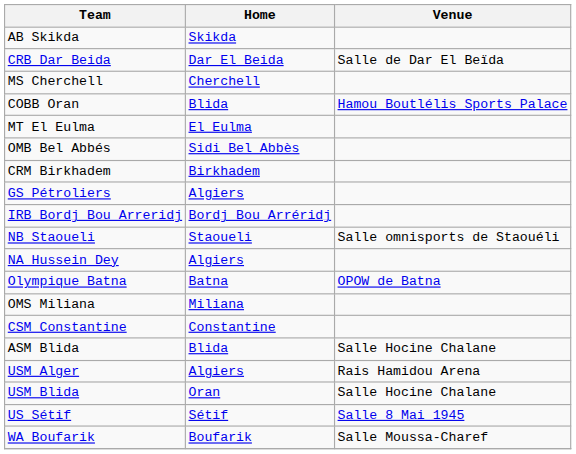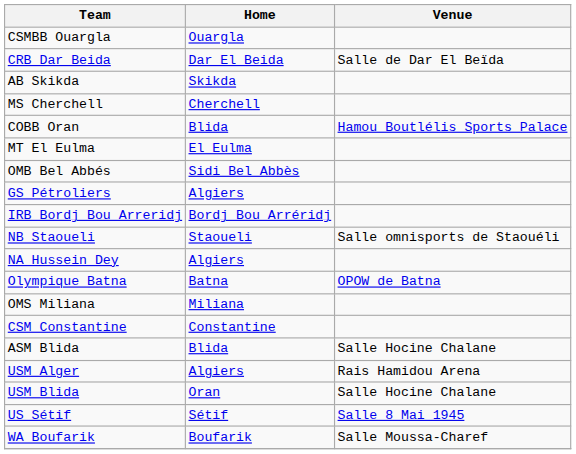 <table class="wikitable" style="font-size:90%;">
 <tr>
 <th>Team</th>
 <th>Home</th>
 <th>Venue</th>
 </tr>
 <tr>
-<td>AB Skikda</td>
-<td><a href='#'>Skikda</a></td>
+<td>CSMBB Ouargla</td>
+<td><a href='#'>Ouargla</a></td>
 <td></td>
 </tr>
 <tr>
 <td><a href='#'>CRB Dar Beida</a></td>
 <td><a href='#'>Dar El Beida</a></td>
 <td>Salle de Dar El Beïda</td>
+</tr>
+<tr>
+<td>AB Skikda</td>
+<td><a href='#'>Skikda</a></td>
+<td></td>
 </tr>
 <tr>
 <td>MS Cherchell</td>
 <td><a href='#'>Cherchell</a></td>
 <td></td>
 </tr>
 <tr>
 <td>COBB Oran</td>
 <td><a href='#'>Blida</a></td>
 <td><a href='#'>Hamou Boutlélis Sports Palace</a></td>
 </tr>
 <tr>
 <td>MT El Eulma</td>
 <td><a href='#'>El Eulma</a></td>
 <td></td>
 </tr>
 <tr>
 <td>OMB Bel Abbés</td>
 <td><a href='#'>Sidi Bel Abbès</a></td>
-<td></td>
-</tr>
-<tr>
-<td>CRM Birkhadem</td>
-<td><a href='#'>Birkhadem</a></td>
 <td></td>
 </tr>
 <tr>
 <td><a href='#'>GS Pétroliers</a></td>
 <td><a href='#'>Algiers</a></td>
 <td></td>
 </tr>
 <tr>
 <td><a href='#'>IRB Bordj Bou Arreridj</a></td>
 <td><a href='#'>Bordj Bou Arréridj</a></td>
 <td></td>
 </tr>
 <tr>
 <td><a href='#'>NB Staoueli</a></td>
 <td><a href='#'>Staoueli</a></td>
 <td>Salle omnisports de Staouéli</td>
 </tr>
 <tr>
 <td><a href='#'>NA Hussein Dey</a></td>
 <td><a href='#'>Algiers</a></td>
 <td></td>
 </tr>
 <tr>
 <td><a href='#'>Olympique Batna</a></td>
 <td><a href='#'>Batna</a></td>
 <td><a href='#'>OPOW de Batna</a></td>
 </tr>
 <tr>
 <td>OMS Miliana</td>
 <td><a href='#'>Miliana</a></td>
 <td></td>
 </tr>
 <tr>
 <td><a href='#'>CSM Constantine</a></td>
 <td><a href='#'>Constantine</a></td>
 <td></td>
 </tr>
 <tr>
 <td>ASM Blida</td>
 <td><a href='#'>Blida</a></td>
 <td>Salle Hocine Chalane</td>
 </tr>
 <tr>
 <td><a href='#'>USM Alger</a></td>
 <td><a href='#'>Algiers</a></td>
 <td>Rais Hamidou Arena</td>
 </tr>
 <tr>
 <td><a href='#'>USM Blida</a></td>
 <td><a href='#'>Oran</a></td>
 <td>Salle Hocine Chalane</td>
 </tr>
 <tr>
 <td><a href='#'>US Sétif</a></td>
 <td><a href='#'>Sétif</a></td>
 <td><a href='#'>Salle 8 Mai 1945</a></td>
 </tr>
 <tr>
 <td><a href='#'>WA Boufarik</a></td>
 <td><a href='#'>Boufarik</a></td>
 <td>Salle Moussa-Charef</td>
 </tr>
 <tr>
 </tr>
 </table>
